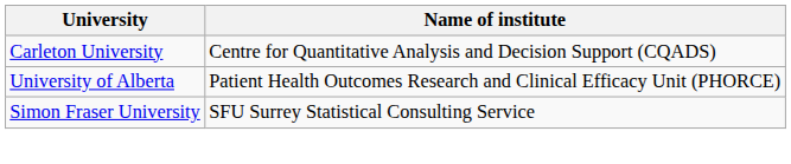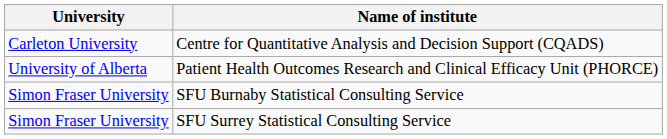 <table class="wikitable">
 <tr>
 <th>University</th>
 <th>Name of institute</th>
 </tr>
 <tr>
 <td><a href='#'>Carleton University</a></td>
 <td>Centre for Quantitative Analysis and Decision Support (CQADS)</td>
 </tr>
 <tr>
 <td><a href='#'>University of Alberta</a></td>
 <td>Patient Health Outcomes Research and Clinical Efficacy Unit (PHORCE)</td>
 </tr>
 <tr>
 <td><a href='#'>Simon Fraser University</a></td>
+<td>SFU Burnaby Statistical Consulting Service</td>
+</tr>
+<tr>
+<td><a href='#'>Simon Fraser University</a></td>
 <td>SFU Surrey Statistical Consulting Service</td>
 </tr>
 </table>
